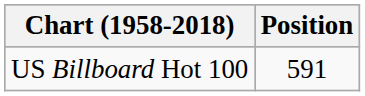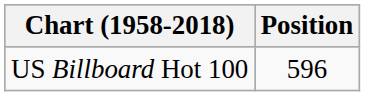 <table class="wikitable plainrowheaders">
 <tr>
 <th>Chart (1958-2018)</th>
 <th>Position</th>
 </tr>
 <tr>
 <td>US <em>Billboard</em> Hot 100</td>
-<td style="text-align:center;">591</td>
+<td style="text-align:center;">596</td>
 </tr>
 </table>
